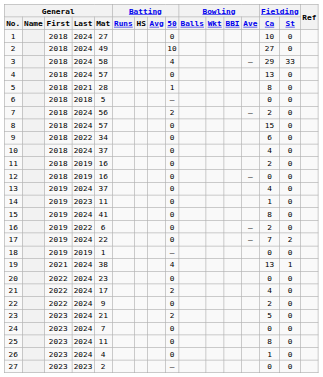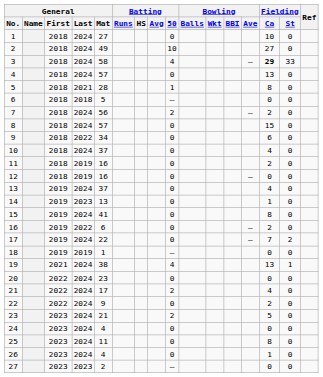 <table class="wikitable plainrowheaders sortable">
 <tr align="center">
 <th scope="col" colspan=5 class="unsortable">General</th>
 <th scope="col" colspan=4 class="unsortable"><a href='#'>Batting</a></th>
 <th scope="col" colspan=4 class="unsortable"><a href='#'>Bowling</a></th>
 <th scope="col" colspan=2 class="unsortable"><a href='#'>Fielding</a></th>
 <th scope="col" rowspan=2 class="unsortable">Ref</th>
 </tr>
 <tr align="center">
 <th scope="col">No.</th>
 <th scope="col">Name</th>
 <th scope="col">First</th>
 <th scope="col">Last</th>
 <th scope="col">Mat</th>
 <th scope="col"><a href='#'>Runs</a></th>
 <th scope="col">HS</th>
 <th scope="col"><a href='#'>Avg</a></th>
 <th scope="col"><a href='#'>50</a></th>
 <th scope="col"><a href='#'>Balls</a></th>
 <th scope="col"><a href='#'>Wkt</a></th>
 <th scope="col"><a href='#'>BBI</a></th>
 <th scope="col"><a href='#'>Ave</a></th>
 <th scope="col"><a href='#'>Ca</a></th>
 <th scope="col"><a href='#'>St</a></th>
 </tr>
 <tr align="center">
 <td>1</td>
 <th scope="row"></th>
 <td>2018</td>
 <td>2024</td>
 <td>27</td>
 <td></td>
 <td></td>
 <td></td>
 <td>0</td>
 <td></td>
 <td></td>
 <td></td>
 <td></td>
 <td>10</td>
 <td>0</td>
 <td></td>
 </tr>
 <tr align="center">
 <td>2</td>
 <th scope="row"></th>
 <td>2018</td>
 <td>2024</td>
 <td>49</td>
 <td></td>
 <td></td>
 <td></td>
 <td>10</td>
 <td></td>
 <td></td>
 <td></td>
 <td></td>
 <td>27</td>
 <td>0</td>
 <td></td>
 </tr>
 <tr align="center">
 <td>3</td>
 <th scope="row"></th>
 <td>2018</td>
 <td>2024</td>
 <td>58</td>
 <td></td>
 <td></td>
 <td></td>
 <td>4</td>
 <td></td>
 <td></td>
 <td></td>
 <td>–</td>
-<td>29</td>
+<td><strong>29</strong></td>
 <td>33</td>
 <td></td>
 </tr>
 <tr align="center">
 <td>4</td>
 <th scope="row"></th>
 <td>2018</td>
 <td>2024</td>
 <td>57</td>
 <td></td>
 <td></td>
 <td></td>
 <td>0</td>
 <td></td>
 <td></td>
 <td></td>
 <td></td>
 <td>13</td>
 <td>0</td>
 <td></td>
 </tr>
 <tr align="center">
 <td>5</td>
 <th scope="row"></th>
 <td>2018</td>
 <td>2021</td>
 <td>28</td>
 <td></td>
 <td></td>
 <td></td>
 <td>1</td>
 <td></td>
 <td></td>
 <td></td>
 <td></td>
 <td>8</td>
 <td>0</td>
 <td></td>
 </tr>
 <tr align="center">
 <td>6</td>
 <th scope="row"></th>
 <td>2018</td>
 <td>2018</td>
 <td>5</td>
 <td></td>
 <td></td>
 <td></td>
 <td>–</td>
 <td></td>
 <td></td>
 <td></td>
 <td></td>
 <td>0</td>
 <td>0</td>
 <td></td>
 </tr>
 <tr align="center">
 <td>7</td>
 <th scope="row"></th>
 <td>2018</td>
 <td>2024</td>
 <td>56</td>
 <td></td>
 <td></td>
 <td></td>
 <td>2</td>
 <td></td>
 <td></td>
 <td></td>
 <td>–</td>
 <td>2</td>
 <td>0</td>
 <td></td>
 </tr>
 <tr align="center">
 <td>8</td>
 <th scope="row"></th>
 <td>2018</td>
 <td>2024</td>
 <td>57</td>
 <td></td>
 <td></td>
 <td></td>
 <td>0</td>
 <td></td>
 <td></td>
 <td></td>
 <td></td>
 <td>15</td>
 <td>0</td>
 <td></td>
 </tr>
 <tr align="center">
 <td>9</td>
 <th scope="row"></th>
 <td>2018</td>
 <td>2022</td>
 <td>34</td>
 <td></td>
 <td></td>
 <td></td>
 <td>0</td>
 <td></td>
 <td></td>
 <td></td>
 <td></td>
 <td>6</td>
 <td>0</td>
 <td></td>
 </tr>
 <tr align="center">
 <td>10</td>
 <th scope="row"></th>
 <td>2018</td>
 <td>2024</td>
 <td>37</td>
 <td></td>
 <td></td>
 <td></td>
 <td>0</td>
 <td></td>
 <td></td>
 <td></td>
 <td></td>
 <td>4</td>
 <td>0</td>
 <td></td>
 </tr>
 <tr align="center">
 <td>11</td>
 <th scope="row"></th>
 <td>2018</td>
 <td>2019</td>
 <td>16</td>
 <td></td>
 <td></td>
 <td></td>
 <td>0</td>
 <td></td>
 <td></td>
 <td></td>
 <td></td>
 <td>2</td>
 <td>0</td>
 <td></td>
 </tr>
 <tr align="center">
 <td>12</td>
 <th scope="row"></th>
 <td>2018</td>
 <td>2019</td>
 <td>16</td>
 <td></td>
 <td></td>
 <td></td>
 <td>0</td>
 <td></td>
 <td></td>
 <td></td>
 <td>–</td>
 <td>0</td>
 <td>0</td>
 <td></td>
 </tr>
 <tr align="center">
 <td>13</td>
 <th scope="row"></th>
 <td>2019</td>
 <td>2024</td>
 <td>37</td>
 <td></td>
 <td></td>
 <td></td>
 <td>0</td>
 <td></td>
 <td></td>
 <td></td>
 <td></td>
 <td>4</td>
 <td>0</td>
 <td></td>
 </tr>
 <tr align="center">
 <td>14</td>
 <th scope="row"></th>
 <td>2019</td>
 <td>2023</td>
-<td>11</td>
+<td>13</td>
 <td></td>
 <td></td>
 <td></td>
 <td>0</td>
 <td></td>
 <td></td>
 <td></td>
 <td></td>
 <td>1</td>
 <td>0</td>
 <td></td>
 </tr>
 <tr align="center">
 <td>15</td>
 <th scope="row"></th>
 <td>2019</td>
 <td>2024</td>
 <td>41</td>
 <td></td>
 <td></td>
 <td></td>
 <td>0</td>
 <td></td>
 <td></td>
 <td></td>
 <td></td>
 <td>8</td>
 <td>0</td>
 <td></td>
 </tr>
 <tr align="center">
 <td>16</td>
 <th scope="row"></th>
 <td>2019</td>
 <td>2022</td>
 <td>6</td>
 <td></td>
 <td></td>
 <td></td>
 <td>0</td>
 <td></td>
 <td></td>
 <td></td>
 <td>–</td>
 <td>2</td>
 <td>0</td>
 <td></td>
 </tr>
 <tr align="center">
 <td>17</td>
 <th scope="row"></th>
 <td>2019</td>
 <td>2024</td>
 <td>22</td>
 <td></td>
 <td></td>
 <td></td>
 <td>0</td>
 <td></td>
 <td></td>
 <td></td>
 <td>–</td>
 <td>7</td>
 <td>2</td>
 <td></td>
 </tr>
 <tr align="center">
 <td>18</td>
 <th scope="row"></th>
 <td>2019</td>
 <td>2019</td>
 <td>1</td>
 <td></td>
 <td></td>
 <td></td>
 <td>–</td>
 <td></td>
 <td></td>
 <td></td>
 <td></td>
 <td>0</td>
 <td>0</td>
 <td></td>
 </tr>
 <tr align="center">
 <td>19</td>
 <th scope="row"></th>
 <td>2021</td>
 <td>2024</td>
 <td>38</td>
 <td></td>
 <td></td>
 <td></td>
 <td>4</td>
 <td></td>
 <td></td>
 <td></td>
 <td></td>
 <td>13</td>
 <td>1</td>
 <td></td>
 </tr>
 <tr align="center">
 <td>20</td>
 <th scope="row"></th>
 <td>2022</td>
 <td>2024</td>
 <td>23</td>
 <td></td>
 <td></td>
 <td></td>
 <td>0</td>
 <td></td>
 <td></td>
 <td></td>
 <td></td>
 <td>0</td>
 <td>0</td>
 <td></td>
 </tr>
 <tr align="center">
 <td>21</td>
 <th scope="row"></th>
 <td>2022</td>
 <td>2024</td>
 <td>17</td>
 <td></td>
 <td></td>
 <td></td>
 <td>2</td>
 <td></td>
 <td></td>
 <td></td>
 <td></td>
 <td>4</td>
 <td>0</td>
 <td></td>
 </tr>
 <tr align="center">
 <td>22</td>
 <th scope="row"></th>
 <td>2022</td>
 <td>2024</td>
 <td>9</td>
 <td></td>
 <td></td>
 <td></td>
 <td>0</td>
 <td></td>
 <td></td>
 <td></td>
 <td></td>
 <td>2</td>
 <td>0</td>
 <td></td>
 </tr>
 <tr align="center">
 <td>23</td>
 <th scope="row"></th>
 <td>2023</td>
 <td>2024</td>
 <td>21</td>
 <td></td>
 <td></td>
 <td></td>
 <td>2</td>
 <td></td>
 <td></td>
 <td></td>
 <td></td>
 <td>5</td>
 <td>0</td>
 <td></td>
 </tr>
 <tr align="center">
 <td>24</td>
 <th scope="row"></th>
 <td>2023</td>
 <td>2024</td>
-<td>7</td>
+<td>4</td>
 <td></td>
 <td></td>
 <td></td>
 <td>0</td>
 <td></td>
 <td></td>
 <td></td>
 <td></td>
 <td>0</td>
 <td>0</td>
 <td></td>
 </tr>
 <tr align="center">
 <td>25</td>
 <th scope="row"></th>
 <td>2023</td>
 <td>2024</td>
 <td>11</td>
 <td></td>
 <td></td>
 <td></td>
 <td>0</td>
 <td></td>
 <td></td>
 <td></td>
 <td></td>
 <td>8</td>
 <td>0</td>
 <td></td>
 </tr>
 <tr align="center">
 <td>26</td>
 <th scope="row"></th>
 <td>2023</td>
 <td>2024</td>
 <td>4</td>
 <td></td>
 <td></td>
 <td></td>
 <td>0</td>
 <td></td>
 <td></td>
 <td></td>
 <td></td>
 <td>1</td>
 <td>0</td>
 <td></td>
 </tr>
 <tr align="center">
 <td>27</td>
 <th scope="row"></th>
 <td>2023</td>
 <td>2023</td>
 <td>2</td>
 <td></td>
 <td></td>
 <td></td>
 <td>–</td>
 <td></td>
 <td></td>
 <td></td>
 <td></td>
 <td>0</td>
 <td>0</td>
 <td></td>
 </tr>
 </table>
